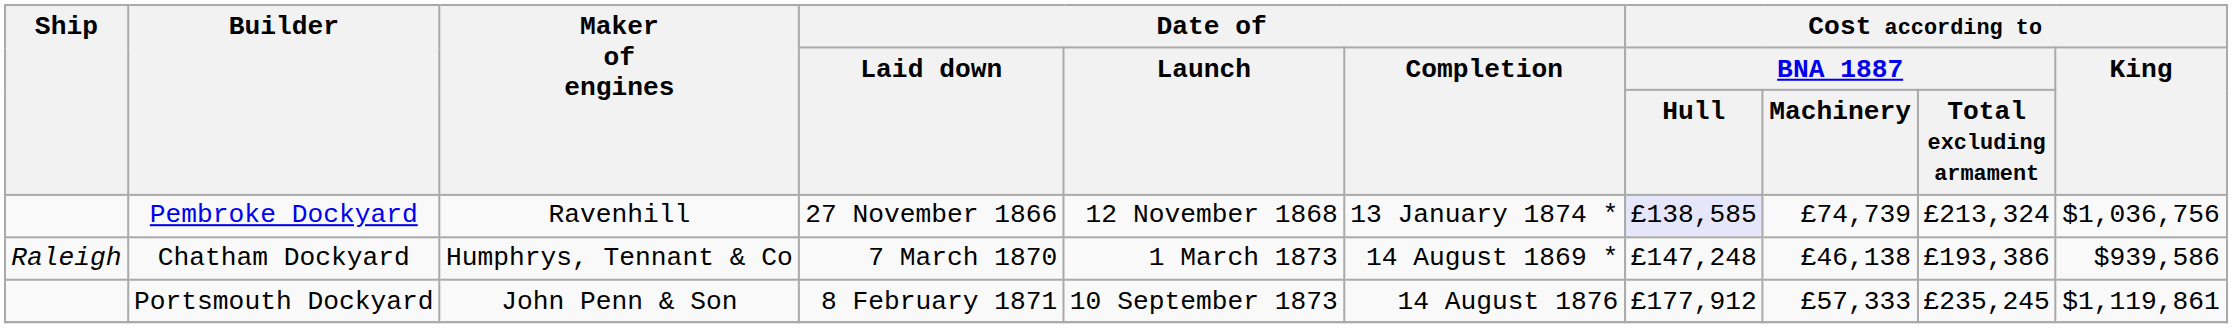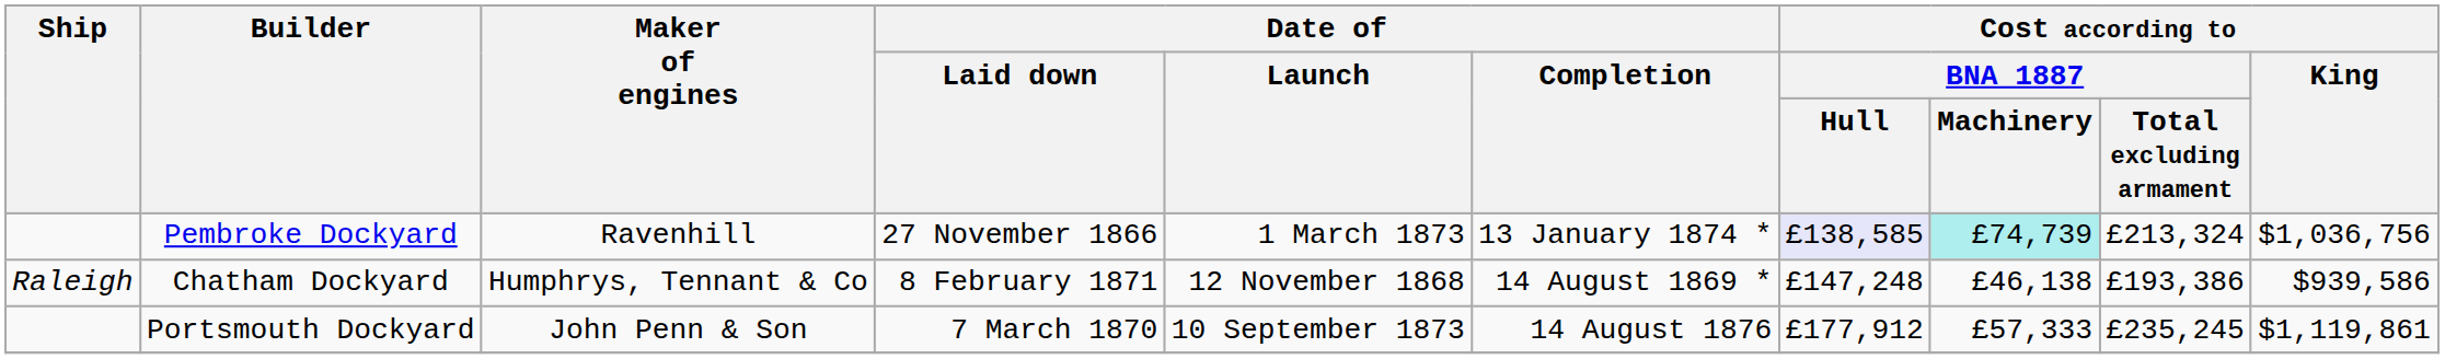 <table class="wikitable">
 <tr valign="top">
 <th rowspan=3>Ship</th>
 <th align = center  rowspan=3>Builder</th>
 <th align = center  rowspan=3>Maker<br>of<br>engines</th>
 <th colspan = 3>Date of</th>
 <th colspan = 4>Cost<small> according to</small></th>
 </tr>
 <tr valign="top">
 <th rowspan = 2 align = center>Laid down</th>
 <th rowspan = 2 align = center>Launch</th>
 <th rowspan = 2 align = center>Completion</th>
 <th align = center  colspan= 3><a href='#'>BNA 1887</a></th>
 <th align = center  rowspan= 2>King</th>
 </tr>
 <tr valign="top">
 <th align="center">Hull</th>
 <th align="center">Machinery</th>
 <th align="center">Total<br><small>excluding<br>armament</small></th>
 </tr>
 <tr valign="top">
 <td></td>
 <td align= center><a href='#'>Pembroke Dockyard</a></td>
 <td align= center>Ravenhill</td>
 <td align=right>27 November 1866</td>
-<td align=right>12 November 1868</td>
+<td align=right>1 March 1873</td>
 <td align=right>13 January 1874 *</td>
 <td align= right style="background: lavender;">£138,585</td>
-<td align= right>£74,739</td>
+<td align= right style="background: paleturquoise;">£74,739</td>
 <td align= right>£213,324</td>
 <td align= right>$1,036,756</td>
 </tr>
 <tr valign="top">
 <td><em>Raleigh</em></td>
 <td align= center>Chatham Dockyard</td>
 <td align= center>Humphrys, Tennant & Co</td>
-<td align=right>7 March 1870</td>
-<td align=right>1 March 1873</td>
+<td align=right>8 February 1871</td>
+<td align=right>12 November 1868</td>
 <td align=right>14 August 1869 *</td>
 <td align= right>£147,248</td>
 <td align= right>£46,138</td>
 <td align= right>£193,386</td>
 <td align= right>$939,586</td>
 </tr>
 <tr valign="top">
 <td></td>
 <td align= center>Portsmouth Dockyard</td>
 <td align= center>John Penn & Son</td>
-<td align=right>8 February 1871</td>
+<td align=right>7 March 1870</td>
 <td align=right>10 September 1873</td>
 <td align=right>14 August 1876</td>
 <td align= right>£177,912</td>
 <td align= right>£57,333</td>
 <td align= right>£235,245</td>
 <td align= right>$1,119,861</td>
 </tr>
 <tr>
 </tr>
 </table>
